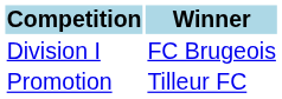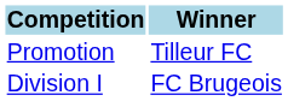 <table>
 <tr style="background:lightblue;">
 <th>Competition</th>
 <th>Winner</th>
 </tr>
 <tr>
+<td><a href='#'>Promotion</a></td>
+<td><a href='#'>Tilleur FC</a></td>
+</tr>
+<tr>
 <td><a href='#'>Division I</a></td>
 <td><a href='#'>FC Brugeois</a></td>
 </tr>
-<tr>
-<td><a href='#'>Promotion</a></td>
-<td><a href='#'>Tilleur FC</a></td>
-</tr>
 </table>
